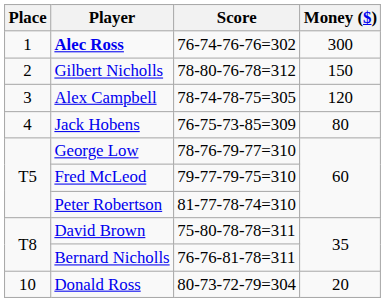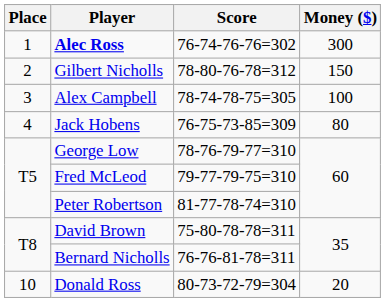 <table class=wikitable>
 <tr>
 <th>Place</th>
 <th>Player</th>
 <th>Score</th>
 <th>Money (<a href='#'>$</a>)</th>
 </tr>
 <tr>
 <td align=center>1</td>
 <td> <strong><a href='#'>Alec Ross</a></strong></td>
 <td>76-74-76-76=302</td>
 <td align=center>300</td>
 </tr>
 <tr>
 <td align=center>2</td>
 <td> <a href='#'>Gilbert Nicholls</a></td>
 <td>78-80-76-78=312</td>
 <td align=center>150</td>
 </tr>
 <tr>
 <td align=center>3</td>
 <td> <a href='#'>Alex Campbell</a></td>
 <td>78-74-78-75=305</td>
-<td align=center>120</td>
+<td align=center>100</td>
 </tr>
 <tr>
 <td align=center>4</td>
 <td> <a href='#'>Jack Hobens</a></td>
 <td>76-75-73-85=309</td>
 <td align=center>80</td>
 </tr>
 <tr>
 <td rowspan=3 align=center>T5</td>
 <td> <a href='#'>George Low</a></td>
 <td>78-76-79-77=310</td>
 <td rowspan=3 align=center>60</td>
 </tr>
 <tr>
 <td> <a href='#'>Fred McLeod</a></td>
 <td>79-77-79-75=310</td>
 </tr>
 <tr>
 <td> <a href='#'>Peter Robertson</a></td>
 <td>81-77-78-74=310</td>
 </tr>
 <tr>
 <td rowspan=2 align=center>T8</td>
 <td> <a href='#'>David Brown</a></td>
 <td>75-80-78-78=311</td>
 <td rowspan=2 align=center>35</td>
 </tr>
 <tr>
 <td> <a href='#'>Bernard Nicholls</a></td>
 <td>76-76-81-78=311</td>
 </tr>
 <tr>
 <td align=center>10</td>
 <td> <a href='#'>Donald Ross</a></td>
 <td>80-73-72-79=304</td>
 <td align=center>20</td>
 </tr>
 </table>
